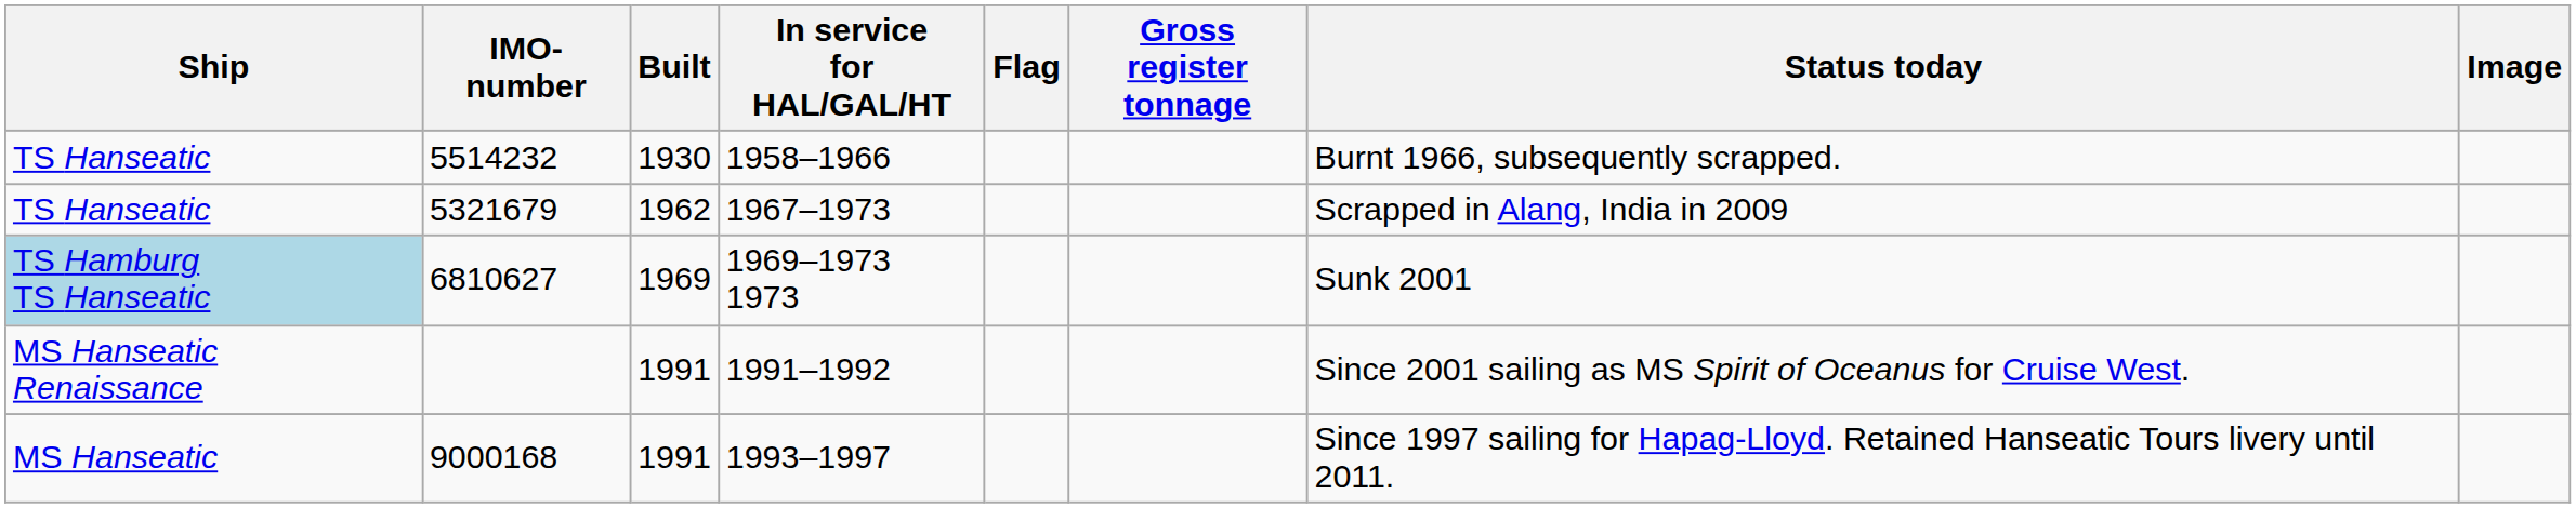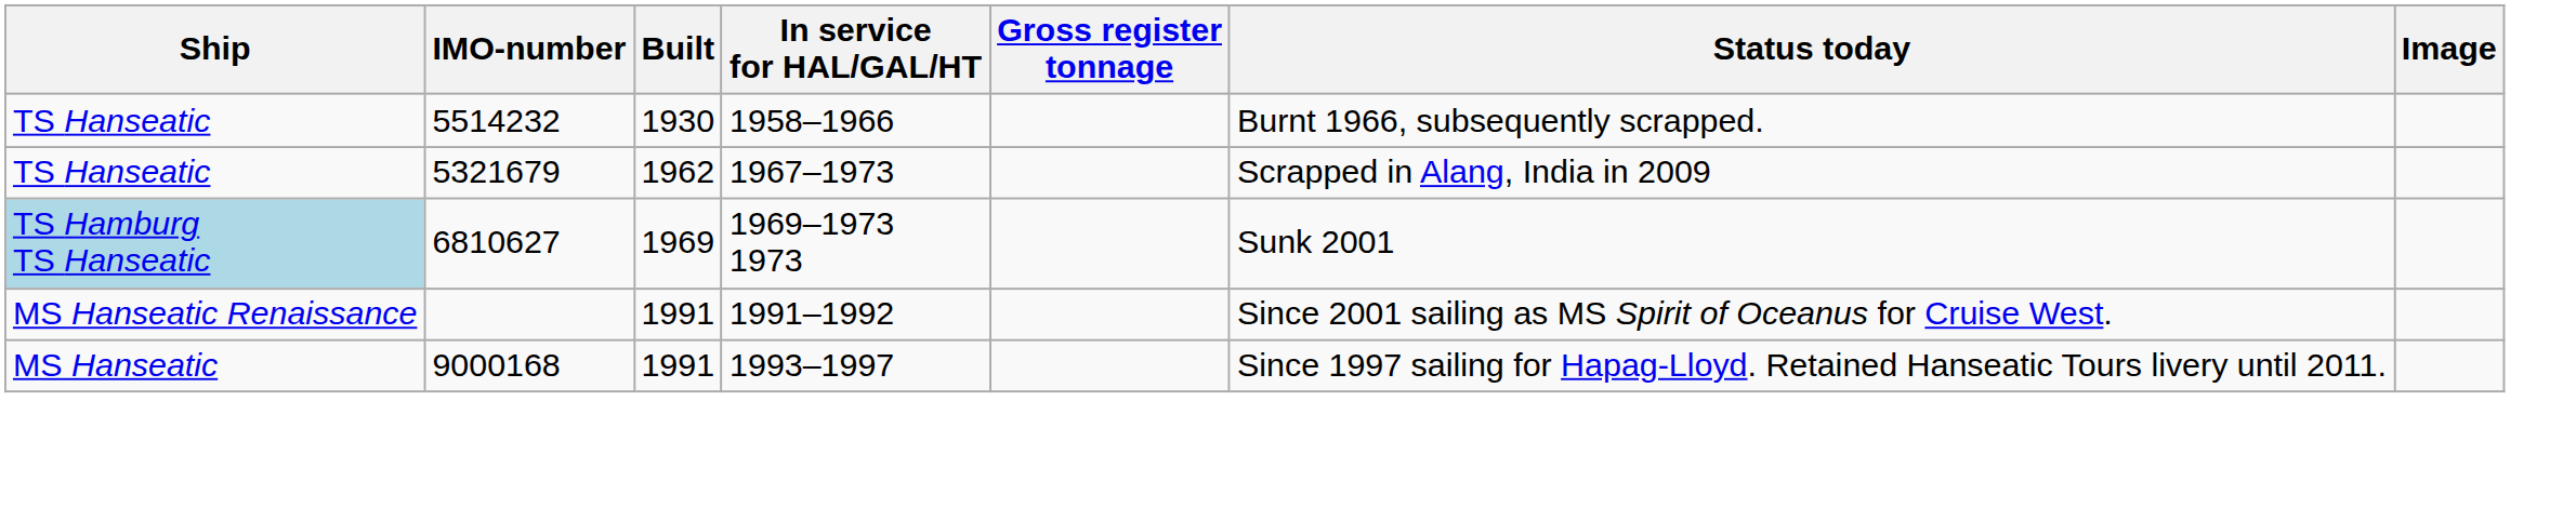 <table class="wikitable">
 <tr>
 <th>Ship</th>
 <th>IMO-number</th>
 <th>Built</th>
 <th>In service<br>for HAL/GAL/HT</th>
-<th>Flag</th>
 <th><a href='#'>Gross register<br>tonnage</a></th>
 <th>Status today</th>
 <th>Image</th>
 </tr>
 <tr>
 <td><a href='#'>TS <em>Hanseatic</em></a></td>
 <td>5514232</td>
 <td>1930</td>
 <td>1958–1966</td>
-<td></td>
 <td align="right"></td>
 <td>Burnt 1966, subsequently scrapped.</td>
 <td></td>
 </tr>
 <tr>
 <td><a href='#'>TS <em>Hanseatic</em></a></td>
 <td>5321679</td>
 <td>1962</td>
 <td>1967–1973</td>
-<td></td>
 <td align="right"></td>
 <td>Scrapped in <a href='#'>Alang</a>, India in 2009</td>
 <td></td>
 </tr>
 <tr>
 <td style="background: lightblue;"><a href='#'>TS <em>Hamburg</em></a><br><a href='#'>TS <em>Hanseatic</em></a></td>
 <td>6810627</td>
 <td>1969</td>
 <td>1969–1973<br>1973</td>
-<td></td>
 <td align="right"></td>
 <td>Sunk 2001</td>
 <td></td>
 </tr>
 <tr>
 <td><a href='#'>MS <em>Hanseatic Renaissance</em></a></td>
 <td></td>
 <td>1991</td>
 <td>1991–1992</td>
-<td></td>
 <td align="right"></td>
 <td>Since 2001 sailing as MS <em>Spirit of Oceanus</em> for <a href='#'>Cruise West</a>.</td>
 <td></td>
 </tr>
 <tr>
 <td><a href='#'>MS <em>Hanseatic</em></a></td>
 <td>9000168</td>
 <td>1991</td>
 <td>1993–1997</td>
-<td></td>
 <td align="right"></td>
 <td>Since 1997 sailing for <a href='#'>Hapag-Lloyd</a>. Retained Hanseatic Tours livery until 2011.</td>
 <td></td>
 </tr>
 </table>
